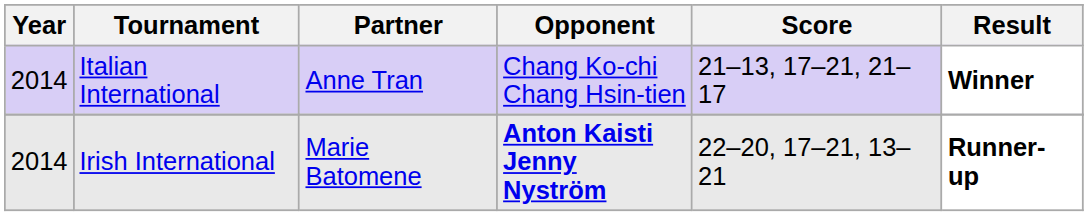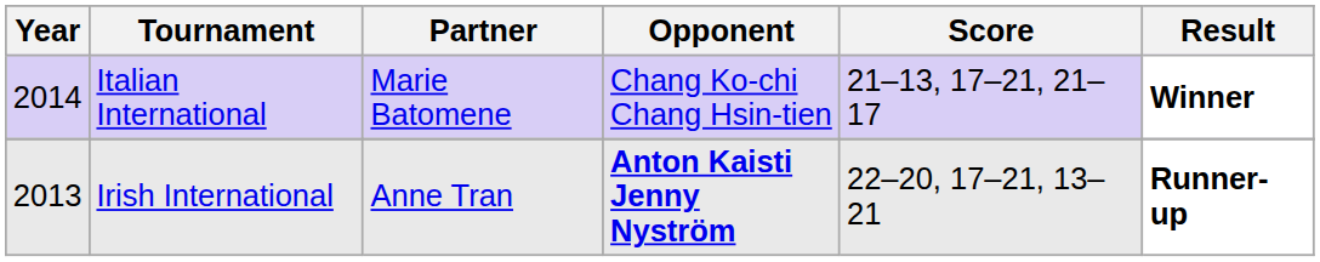 <table class="sortable wikitable" style="font-size: 90%;">
 <tr>
 <th>Year</th>
 <th>Tournament</th>
 <th>Partner</th>
 <th>Opponent</th>
 <th>Score</th>
 <th>Result</th>
 </tr>
 <tr style="background:#D8CEF6">
 <td align="center">2014</td>
 <td align="left"><a href='#'>Italian International</a></td>
-<td align="left"> <a href='#'>Anne Tran</a></td>
+<td align="left"> <a href='#'>Marie Batomene</a></td>
 <td align="left"> <a href='#'>Chang Ko-chi</a><br> <a href='#'>Chang Hsin-tien</a></td>
 <td align="left">21–13, 17–21, 21–17</td>
 <td style="text-align:left; background:white"> <strong>Winner</strong></td>
 </tr>
 <tr>
 </tr>
 <tr style="background:#E9E9E9">
-<td align="center">2014</td>
+<td align="center">2013</td>
 <td align="left"><a href='#'>Irish International</a></td>
-<td align="left"> <a href='#'>Marie Batomene</a></td>
+<td align="left"> <a href='#'>Anne Tran</a></td>
 <td align="left"><strong> <a href='#'>Anton Kaisti</a><br> <a href='#'>Jenny Nyström</a></strong></td>
 <td align="left">22–20, 17–21, 13–21</td>
 <td style="text-align:left; background:white"> <strong>Runner-up</strong></td>
 </tr>
 </table>
